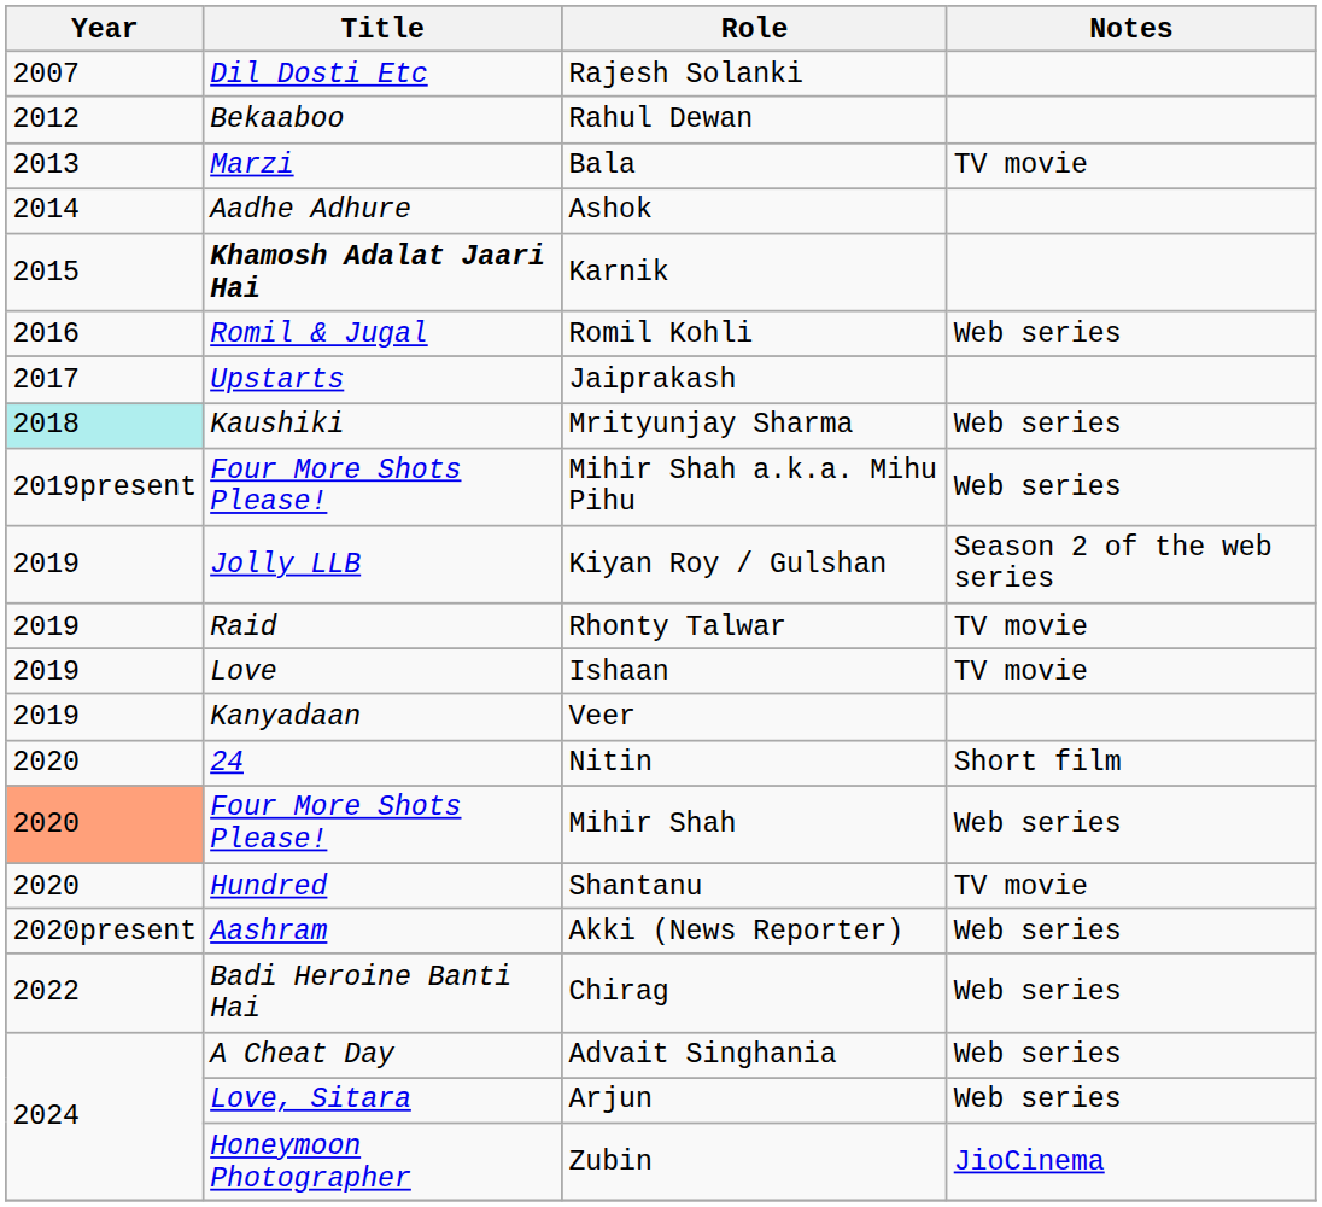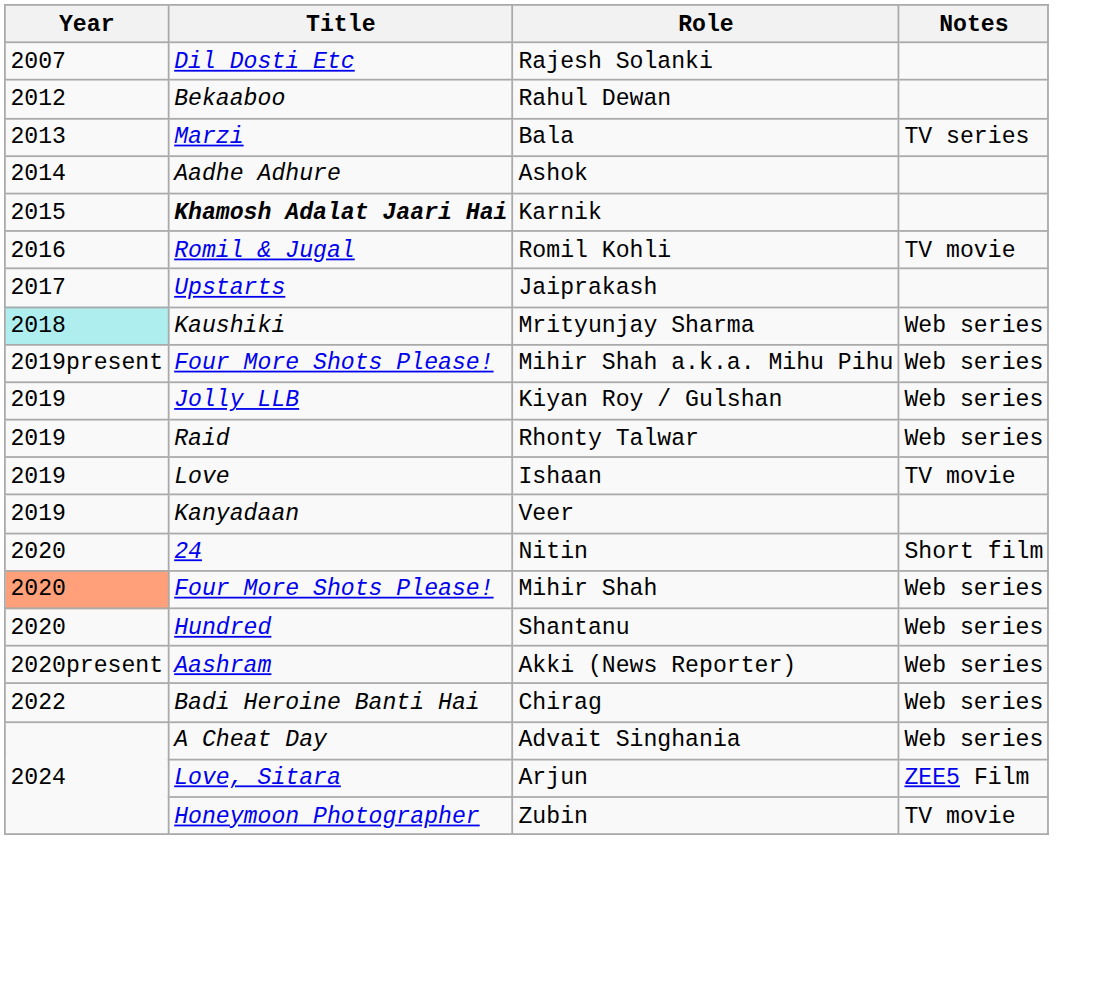 <table class="wikitable">
 <tr>
 <th>Year</th>
 <th>Title</th>
 <th>Role</th>
 <th>Notes</th>
 </tr>
 <tr>
 <td>2007</td>
 <td><em><a href='#'>Dil Dosti Etc</a></em></td>
 <td>Rajesh Solanki</td>
 <td></td>
 </tr>
 <tr>
 <td>2012</td>
 <td><em>Bekaaboo</em></td>
 <td>Rahul Dewan</td>
 <td></td>
 </tr>
 <tr>
 <td>2013</td>
 <td><em><a href='#'>Marzi</a></em></td>
 <td>Bala</td>
-<td>TV movie</td>
+<td>TV series</td>
 </tr>
 <tr>
 <td>2014</td>
 <td><em>Aadhe Adhure</em></td>
 <td>Ashok</td>
 <td></td>
 </tr>
 <tr>
 <td>2015</td>
 <td><strong><em>Khamosh Adalat Jaari Hai</em></strong></td>
 <td>Karnik</td>
 <td></td>
 </tr>
 <tr>
 <td>2016</td>
 <td><em><a href='#'>Romil & Jugal</a></em></td>
 <td>Romil Kohli</td>
-<td>Web series</td>
+<td>TV movie</td>
 </tr>
 <tr>
 <td>2017</td>
 <td><em><a href='#'>Upstarts</a></em></td>
 <td>Jaiprakash</td>
 <td></td>
 </tr>
 <tr>
 <td style="background: paleturquoise;">2018</td>
 <td><em>Kaushiki</em></td>
 <td>Mrityunjay Sharma</td>
 <td>Web series</td>
 </tr>
 <tr>
 <td>2019present</td>
 <td><em><a href='#'>Four More Shots Please!</a></em></td>
 <td>Mihir Shah a.k.a. Mihu Pihu</td>
 <td>Web series</td>
 </tr>
 <tr>
 <td>2019</td>
 <td><em><a href='#'>Jolly LLB</a></em></td>
 <td>Kiyan Roy / Gulshan</td>
-<td>Season 2 of the web series</td>
+<td>Web series</td>
 </tr>
 <tr>
 <td>2019</td>
 <td><em>Raid</em></td>
 <td>Rhonty Talwar</td>
-<td>TV movie</td>
+<td>Web series</td>
 </tr>
 <tr>
 <td>2019</td>
 <td><em>Love</em></td>
 <td>Ishaan</td>
 <td>TV movie</td>
 </tr>
 <tr>
 <td>2019</td>
 <td><em>Kanyadaan</em></td>
 <td>Veer</td>
 <td></td>
 </tr>
 <tr>
 <td>2020</td>
 <td><em><a href='#'>24</a></em></td>
 <td>Nitin</td>
 <td>Short film</td>
 </tr>
 <tr>
 <td style="background: lightsalmon;">2020</td>
 <td><em><a href='#'>Four More Shots Please!</a></em></td>
 <td>Mihir Shah</td>
 <td>Web series</td>
 </tr>
 <tr>
 <td>2020</td>
 <td><em><a href='#'>Hundred</a></em></td>
 <td>Shantanu</td>
-<td>TV movie</td>
+<td>Web series</td>
 </tr>
 <tr>
 <td>2020present</td>
 <td><em><a href='#'>Aashram</a></em></td>
 <td>Akki (News Reporter)</td>
 <td>Web series</td>
 </tr>
 <tr>
 <td>2022</td>
 <td><em>Badi Heroine Banti Hai</em></td>
 <td>Chirag</td>
 <td>Web series</td>
 </tr>
 <tr>
 <td rowspan="3">2024</td>
 <td><em>A Cheat Day</em></td>
 <td>Advait Singhania</td>
 <td>Web series</td>
 </tr>
 <tr>
 <td><em><a href='#'>Love, Sitara</a></em></td>
 <td>Arjun</td>
-<td>Web series</td>
+<td><a href='#'>ZEE5</a> Film</td>
 </tr>
 <tr>
 <td><em><a href='#'>Honeymoon Photographer</a></em></td>
 <td>Zubin</td>
-<td><a href='#'>JioCinema</a></td>
+<td>TV movie</td>
 </tr>
 <tr>
 </tr>
 </table>
